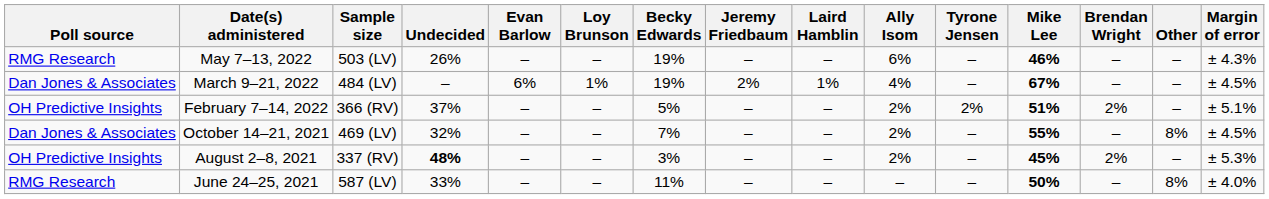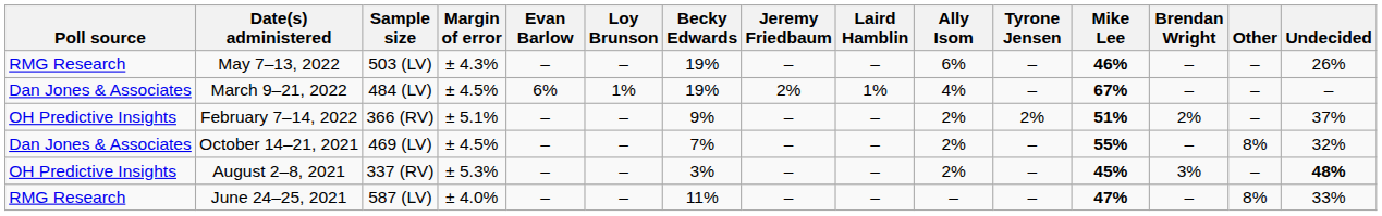 <table class="wikitable" style="font-size:90%;text-align:center;">
 <tr valign=bottom>
 <th>Poll source</th>
 <th>Date(s)<br>administered</th>
 <th>Sample<br>size</th>
-<th>Undecided</th>
+<th>Margin<br>of error</th>
 <th style="width:60px;">Evan<br>Barlow</th>
 <th style="width:60px;">Loy<br>Brunson</th>
 <th style="width:60px;">Becky<br>Edwards</th>
 <th style="width:60px;">Jeremy<br>Friedbaum</th>
 <th style="width:60px;">Laird<br>Hamblin</th>
 <th style="width:60px;">Ally<br>Isom</th>
 <th style="width:60px;">Tyrone<br>Jensen</th>
 <th style="width:60px;">Mike<br>Lee</th>
 <th style="width:60px;">Brendan<br>Wright</th>
 <th>Other</th>
-<th>Margin<br>of error</th>
+<th>Undecided</th>
 </tr>
 <tr>
 <td style="text-align:left;"><a href='#'>RMG Research</a></td>
 <td>May 7–13, 2022</td>
 <td>503 (LV)</td>
-<td>26%</td>
+<td>± 4.3%</td>
 <td>–</td>
 <td>–</td>
 <td>19%</td>
 <td>–</td>
 <td>–</td>
 <td>6%</td>
 <td>–</td>
 <td><strong>46%</strong></td>
 <td>–</td>
 <td>–</td>
-<td>± 4.3%</td>
+<td>26%</td>
 </tr>
 <tr>
 <td style="text-align:left;"><a href='#'>Dan Jones & Associates</a></td>
 <td>March 9–21, 2022</td>
 <td>484 (LV)</td>
-<td>–</td>
+<td>± 4.5%</td>
 <td>6%</td>
 <td>1%</td>
 <td>19%</td>
 <td>2%</td>
 <td>1%</td>
 <td>4%</td>
 <td>–</td>
 <td><strong>67%</strong></td>
 <td>–</td>
 <td>–</td>
-<td>± 4.5%</td>
+<td>–</td>
 </tr>
 <tr>
 <td style="text-align:left;"><a href='#'>OH Predictive Insights</a></td>
 <td>February 7–14, 2022</td>
 <td>366 (RV)</td>
-<td>37%</td>
+<td>± 5.1%</td>
 <td>–</td>
 <td>–</td>
-<td>5%</td>
+<td>9%</td>
 <td>–</td>
 <td>–</td>
 <td>2%</td>
 <td>2%</td>
 <td><strong>51%</strong></td>
 <td>2%</td>
 <td>–</td>
-<td>± 5.1%</td>
+<td>37%</td>
 </tr>
 <tr>
 <td style="text-align:left;"><a href='#'>Dan Jones & Associates</a></td>
 <td>October 14–21, 2021</td>
 <td>469 (LV)</td>
-<td>32%</td>
+<td>± 4.5%</td>
 <td>–</td>
 <td>–</td>
 <td>7%</td>
 <td>–</td>
 <td>–</td>
 <td>2%</td>
 <td>–</td>
 <td><strong>55%</strong></td>
 <td>–</td>
 <td>8%</td>
-<td>± 4.5%</td>
+<td>32%</td>
 </tr>
 <tr>
 <td style="text-align:left;"><a href='#'>OH Predictive Insights</a></td>
 <td>August 2–8, 2021</td>
 <td>337 (RV)</td>
-<td><strong>48%</strong></td>
+<td>± 5.3%</td>
 <td>–</td>
 <td>–</td>
 <td>3%</td>
 <td>–</td>
 <td>–</td>
 <td>2%</td>
 <td>–</td>
 <td><strong>45%</strong></td>
-<td>2%</td>
+<td>3%</td>
 <td>–</td>
-<td>± 5.3%</td>
+<td><strong>48%</strong></td>
 </tr>
 <tr>
 <td style="text-align:left;"><a href='#'>RMG Research</a></td>
 <td>June 24–25, 2021</td>
 <td>587 (LV)</td>
-<td>33%</td>
+<td>± 4.0%</td>
 <td>–</td>
 <td>–</td>
 <td>11%</td>
 <td>–</td>
 <td>–</td>
 <td>–</td>
 <td>–</td>
-<td><strong>50%</strong></td>
+<td><strong>47%</strong></td>
 <td>–</td>
 <td>8%</td>
-<td>± 4.0%</td>
+<td>33%</td>
 </tr>
 </table>
